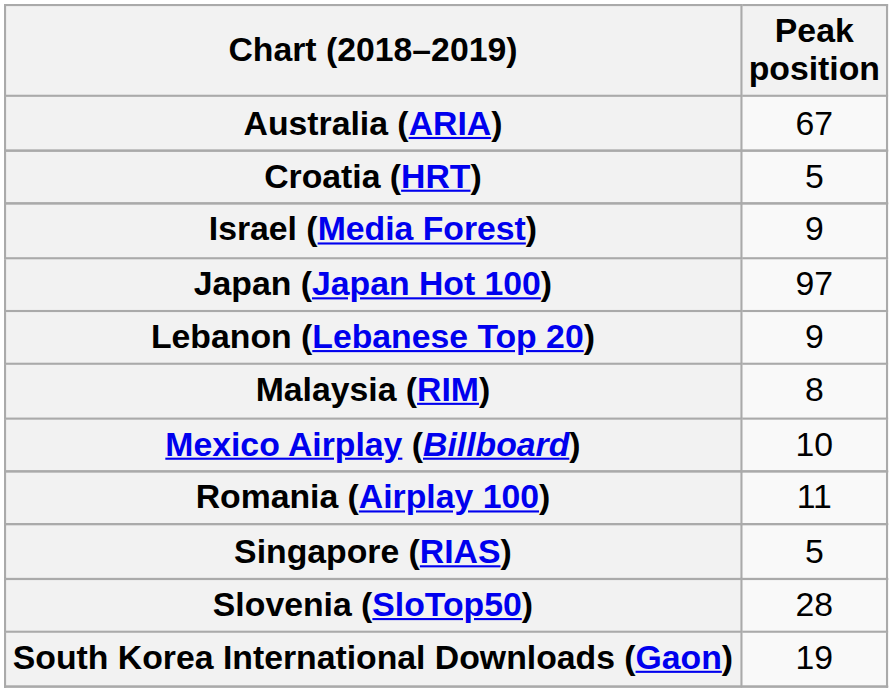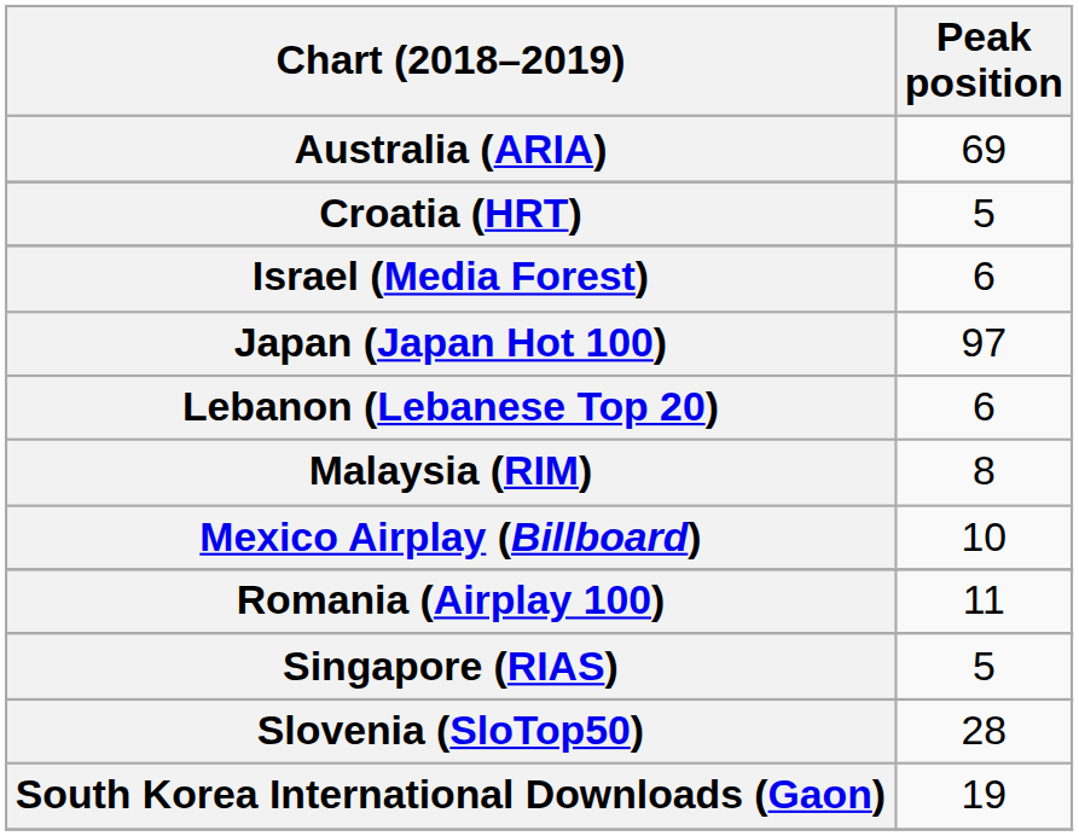 <table class="wikitable sortable plainrowheaders" style="text-align:center">
 <tr>
 <th scope="col">Chart (2018–2019)</th>
 <th scope="col">Peak<br> position</th>
 </tr>
 <tr>
 <th scope="row">Australia (<a href='#'>ARIA</a>)</th>
-<td>67</td>
+<td>69</td>
 </tr>
 <tr>
 </tr>
 <tr>
 </tr>
 <tr>
 </tr>
 <tr>
 </tr>
 <tr>
 <th scope="row">Croatia (<a href='#'>HRT</a>)</th>
 <td>5</td>
 </tr>
 <tr>
 </tr>
 <tr>
 </tr>
 <tr>
 </tr>
 <tr>
 </tr>
 <tr>
 </tr>
 <tr>
 </tr>
 <tr>
 </tr>
 <tr>
 </tr>
 <tr>
 <th scope="row">Israel (<a href='#'>Media Forest</a>)</th>
-<td>9</td>
+<td>6</td>
 </tr>
 <tr>
 <th scope="row">Japan (<a href='#'>Japan Hot 100</a>)</th>
 <td>97</td>
 </tr>
 <tr>
 <th scope="row">Lebanon (<a href='#'>Lebanese Top 20</a>)</th>
-<td>9</td>
+<td>6</td>
 </tr>
 <tr>
 <th scope="row">Malaysia (<a href='#'>RIM</a>)</th>
 <td>8</td>
 </tr>
 <tr>
 <th scope="row"><a href='#'>Mexico Airplay</a> (<em><a href='#'>Billboard</a></em>)</th>
 <td>10</td>
 </tr>
 <tr>
 </tr>
 <tr>
 </tr>
 <tr>
 </tr>
 <tr>
 <th scope="row">Romania (<a href='#'>Airplay 100</a>)</th>
 <td>11</td>
 </tr>
 <tr>
 </tr>
 <tr>
 <th scope="row">Singapore (<a href='#'>RIAS</a>)</th>
 <td>5</td>
 </tr>
 <tr>
 </tr>
 <tr>
 </tr>
 <tr>
 <th scope="row">Slovenia (<a href='#'>SloTop50</a>)</th>
 <td>28</td>
 </tr>
 <tr>
 <th scope="row">South Korea International Downloads (<a href='#'>Gaon</a>)</th>
 <td>19</td>
 </tr>
 <tr>
 </tr>
 <tr>
 </tr>
 <tr>
 </tr>
 <tr>
 </tr>
 <tr>
 </tr>
 <tr>
 </tr>
 <tr>
 </tr>
 <tr>
 </tr>
 </table>
